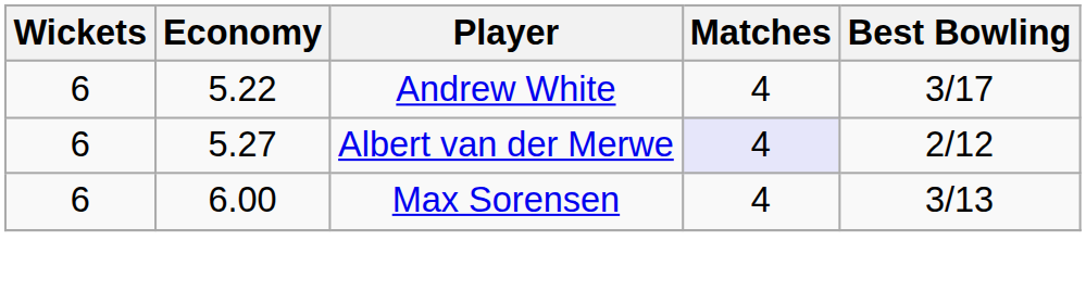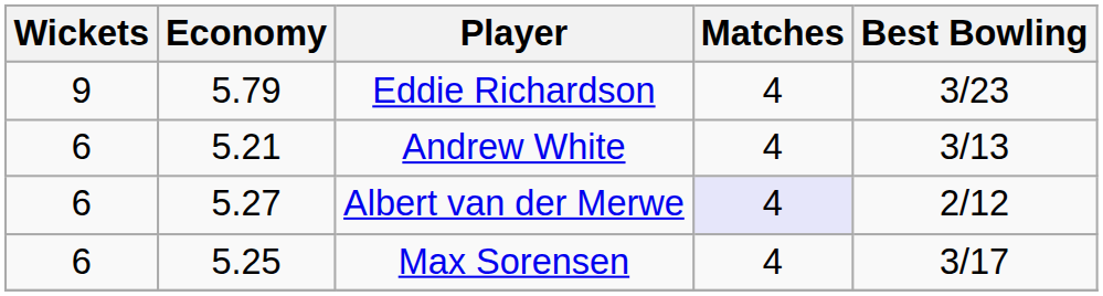 <table class="wikitable" style="text-align:center;">
 <tr>
 <th>Wickets</th>
 <th>Economy</th>
 <th>Player</th>
 <th>Matches</th>
 <th>Best Bowling</th>
 </tr>
 <tr>
+<td>9</td>
+<td>5.79</td>
+<td><a href='#'>Eddie Richardson</a></td>
+<td>4</td>
+<td>3/23</td>
+</tr>
+<tr>
 <td>6</td>
-<td>5.22</td>
+<td>5.21</td>
 <td><a href='#'>Andrew White</a></td>
 <td>4</td>
-<td>3/17</td>
+<td>3/13</td>
 </tr>
 <tr>
 <td>6</td>
 <td>5.27</td>
 <td><a href='#'>Albert van der Merwe</a></td>
 <td style="background: lavender;">4</td>
 <td>2/12</td>
 </tr>
 <tr>
 <td>6</td>
-<td>6.00</td>
+<td>5.25</td>
 <td><a href='#'>Max Sorensen</a></td>
 <td>4</td>
-<td>3/13</td>
+<td>3/17</td>
 </tr>
 <tr>
 </tr>
 </table>
